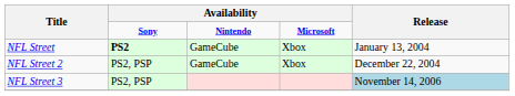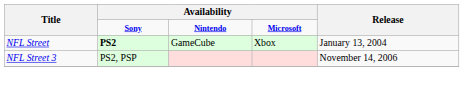 <table class="wikitable" border="1" style="width:59%;">
 <tr>
 <th rowspan="2">Title</th>
 <th colspan="3">Availability</th>
 <th rowspan="2">Release</th>
 </tr>
 <tr>
 <td align="center"><small><strong><a href='#'>Sony</a></strong></small></td>
 <td align="center"><small><strong><a href='#'>Nintendo</a></strong></small></td>
 <td align="center"><small><strong><a href='#'>Microsoft</a></strong></small></td>
 </tr>
 <tr>
 <td><em><a href='#'>NFL Street</a></em></td>
 <td bgcolor="#ddffdd"><strong>PS2</strong></td>
 <td bgcolor="#ddffdd">GameCube</td>
 <td bgcolor="#ddffdd">Xbox</td>
 <td>January 13, 2004</td>
 </tr>
 <tr>
-<td><em><a href='#'>NFL Street 2</a></em></td>
-<td bgcolor="#ddffdd">PS2, PSP</td>
-<td bgcolor="#ddffdd">GameCube</td>
-<td bgcolor="#ddffdd">Xbox</td>
-<td>December 22, 2004</td>
-</tr>
-<tr>
 <td><em><a href='#'>NFL Street 3</a></em></td>
 <td bgcolor="#ddffdd">PS2, PSP</td>
 <td bgcolor="#ffdddd"></td>
 <td bgcolor="#ffdddd"></td>
-<td style="background: lightblue;">November 14, 2006</td>
+<td>November 14, 2006</td>
 </tr>
 <tr>
 </tr>
 </table>
